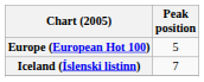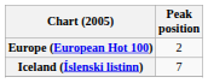 <table class="wikitable sortable plainrowheaders" style="text-align:center">
 <tr>
 <th>Chart (2005)</th>
 <th>Peak<br>position</th>
 </tr>
 <tr>
 <th scope="row">Europe (<a href='#'>European Hot 100</a>)</th>
-<td>5</td>
+<td>2</td>
 </tr>
 <tr>
 <th scope="row">Iceland (<a href='#'>Íslenski listinn</a>)</th>
 <td>7</td>
 </tr>
 <tr>
 </tr>
 <tr>
 </tr>
 <tr>
 </tr>
 </table>
